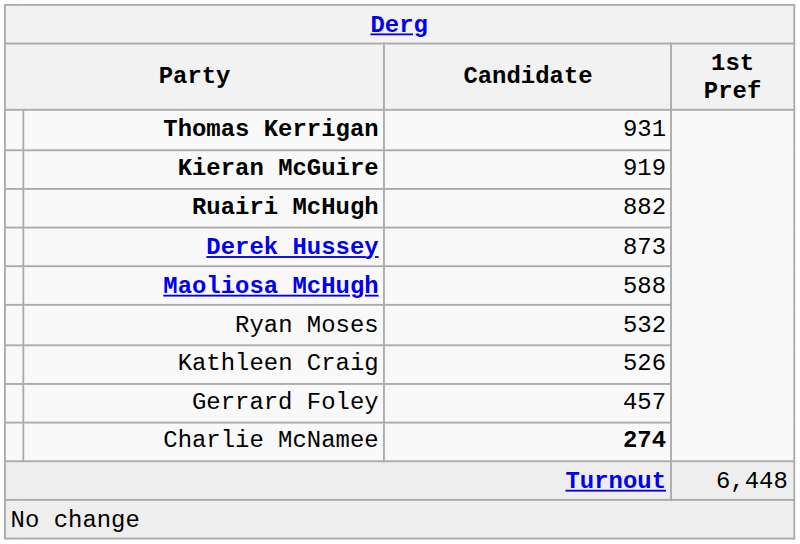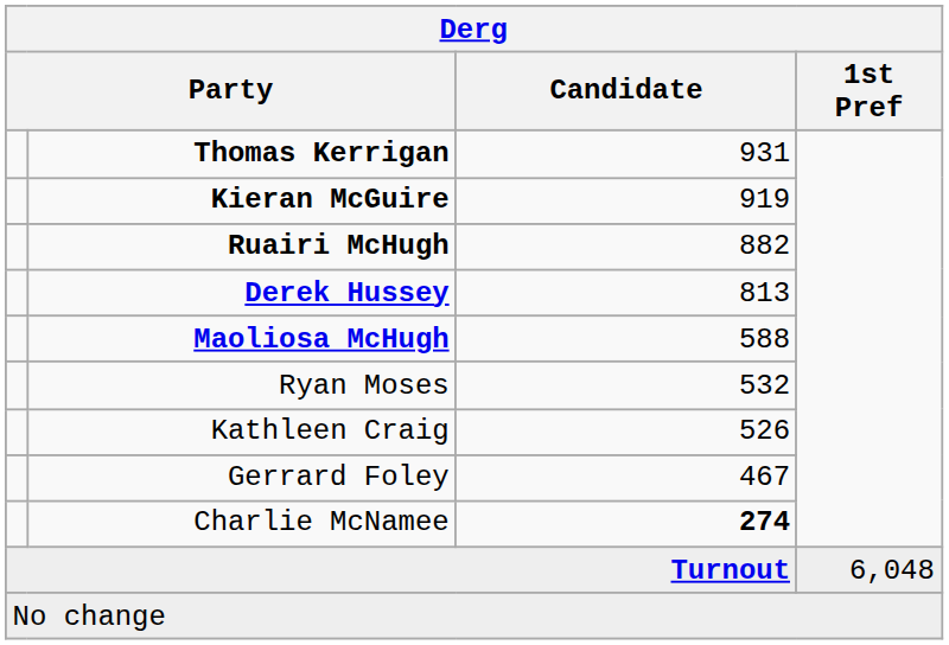 <table class="wikitable">
 <tr>
 <th colspan="4" align="center"><a href='#'>Derg</a></th>
 </tr>
 <tr>
 <th colspan="2" align="center" width=200>Party</th>
 <th width=150>Candidate</th>
 <th width=60>1st Pref</th>
 </tr>
 <tr>
 <td></td>
 <td align="right"><strong>Thomas Kerrigan</strong></td>
 <td align="right">931</td>
 </tr>
 <tr>
 <td></td>
 <td align="right"><strong>Kieran McGuire</strong></td>
 <td align="right">919</td>
 </tr>
 <tr>
 <td></td>
 <td align="right"><strong>Ruairi McHugh</strong></td>
 <td align="right">882</td>
 </tr>
 <tr>
 <td></td>
 <td align="right"><strong><a href='#'>Derek Hussey</a></strong></td>
-<td align="right">873</td>
+<td align="right">813</td>
 </tr>
 <tr>
 <td></td>
 <td align="right"><strong><a href='#'>Maoliosa McHugh</a></strong></td>
 <td align="right">588</td>
 </tr>
 <tr>
 <td></td>
 <td align="right">Ryan Moses</td>
 <td align="right">532</td>
 </tr>
 <tr>
 <td></td>
 <td align="right">Kathleen Craig</td>
 <td align="right">526</td>
 </tr>
 <tr>
 <td></td>
 <td align="right">Gerrard Foley</td>
-<td align="right">457</td>
+<td align="right">467</td>
 </tr>
 <tr>
 <td></td>
 <td align="right">Charlie McNamee</td>
 <td align="right"><strong>274</strong></td>
 </tr>
 <tr bgcolor="EEEEEE">
 <td colspan=3 align="right"><strong><a href='#'>Turnout</a></strong></td>
-<td align="right">6,448</td>
+<td align="right">6,048</td>
 </tr>
 <tr>
 <td colspan=4 bgcolor="EEEEEE">No change</td>
 </tr>
 </table>
